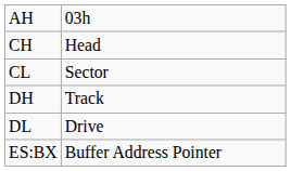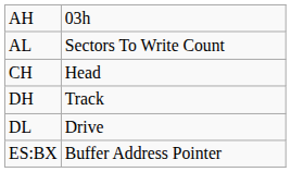 <table class="wikitable">
 <tr>
 <td width="20%">AH</td>
 <td width="80%">03h</td>
 </tr>
 <tr>
+<td width="20%">AL</td>
+<td width="80%">Sectors To Write Count</td>
+</tr>
+<tr>
 <td width="20%">CH</td>
 <td width="80%">Head</td>
-</tr>
-<tr>
-<td width="20%">CL</td>
-<td width="80%">Sector</td>
 </tr>
 <tr>
 <td width="20%">DH</td>
 <td width="80%">Track</td>
 </tr>
 <tr>
 <td width="20%">DL</td>
 <td width="80%">Drive</td>
 </tr>
 <tr>
 <td width="20%">ES:BX</td>
 <td width="80%">Buffer Address Pointer</td>
 </tr>
 </table>
